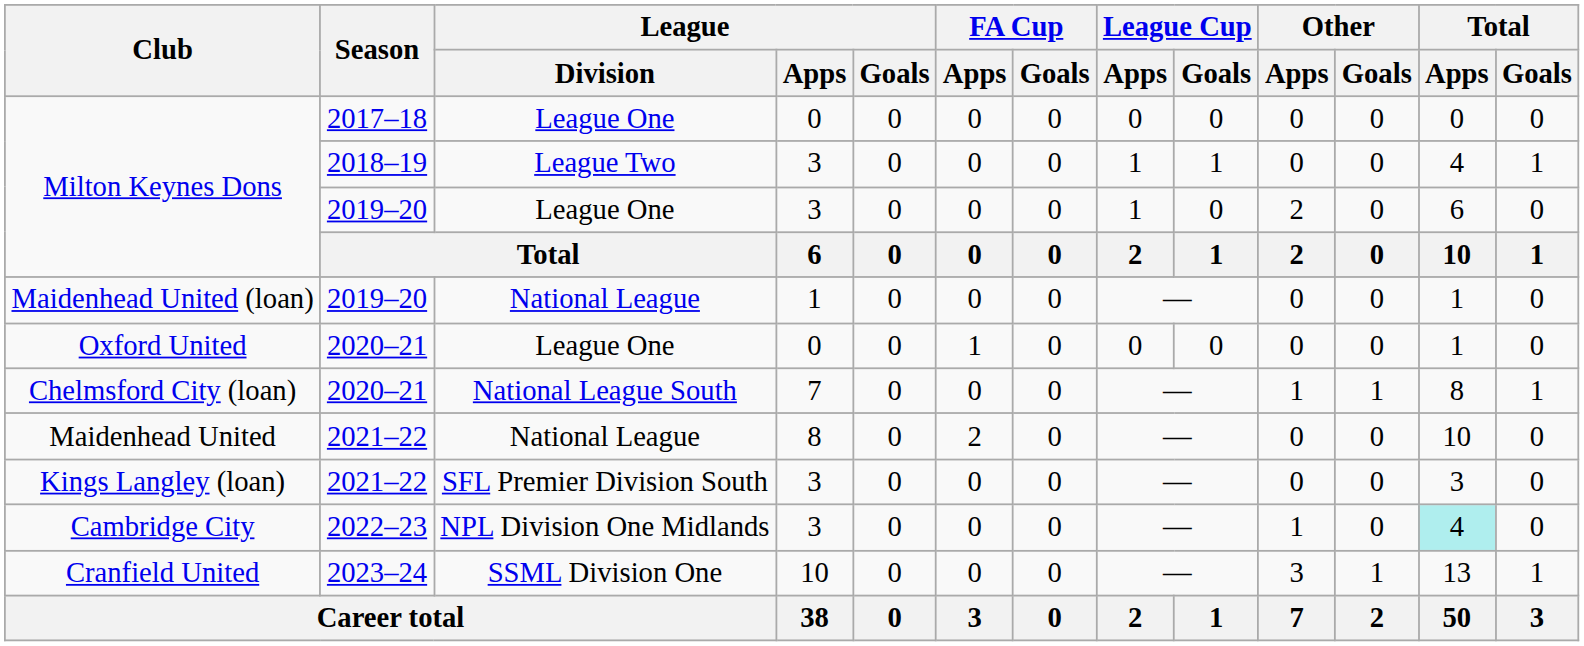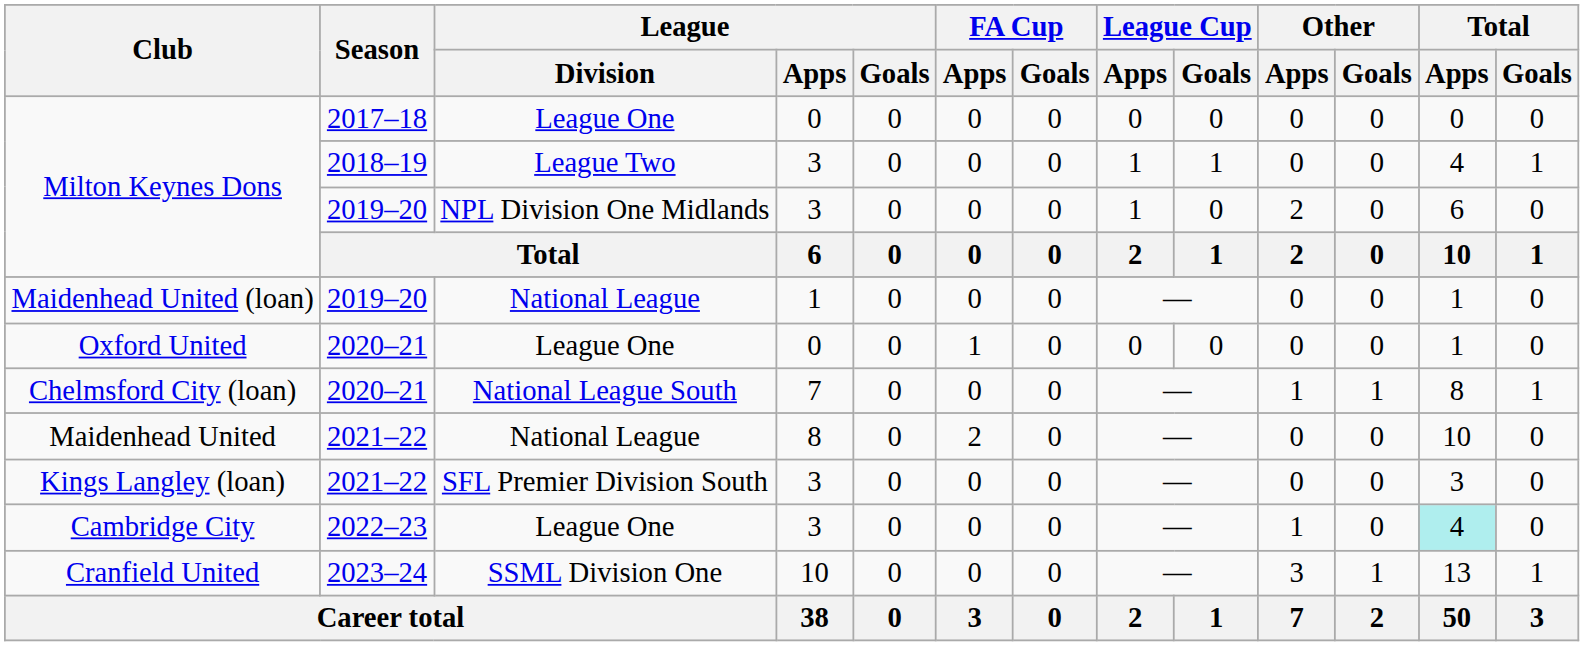 <table class="wikitable" style="text-align: center;">
 <tr>
 <th rowspan="2">Club</th>
 <th rowspan="2">Season</th>
 <th colspan="3">League</th>
 <th colspan="2"><a href='#'>FA Cup</a></th>
 <th colspan="2"><a href='#'>League Cup</a></th>
 <th colspan="2">Other</th>
 <th colspan="2">Total</th>
 </tr>
 <tr>
 <th>Division</th>
 <th>Apps</th>
 <th>Goals</th>
 <th>Apps</th>
 <th>Goals</th>
 <th>Apps</th>
 <th>Goals</th>
 <th>Apps</th>
 <th>Goals</th>
 <th>Apps</th>
 <th>Goals</th>
 </tr>
 <tr>
 <td rowspan="4" valign="center"><a href='#'>Milton Keynes Dons</a></td>
 <td><a href='#'>2017–18</a></td>
 <td><a href='#'>League One</a></td>
 <td>0</td>
 <td>0</td>
 <td>0</td>
 <td>0</td>
 <td>0</td>
 <td>0</td>
 <td>0</td>
 <td>0</td>
 <td>0</td>
 <td>0</td>
 </tr>
 <tr>
 <td><a href='#'>2018–19</a></td>
 <td><a href='#'>League Two</a></td>
 <td>3</td>
 <td>0</td>
 <td>0</td>
 <td>0</td>
 <td>1</td>
 <td>1</td>
 <td>0</td>
 <td>0</td>
 <td>4</td>
 <td>1</td>
 </tr>
 <tr>
 <td><a href='#'>2019–20</a></td>
-<td>League One</td>
+<td><a href='#'>NPL</a> Division One Midlands</td>
 <td>3</td>
 <td>0</td>
 <td>0</td>
 <td>0</td>
 <td>1</td>
 <td>0</td>
 <td>2</td>
 <td>0</td>
 <td>6</td>
 <td>0</td>
 </tr>
 <tr>
 <th colspan="2">Total</th>
 <th>6</th>
 <th>0</th>
 <th>0</th>
 <th>0</th>
 <th>2</th>
 <th>1</th>
 <th>2</th>
 <th>0</th>
 <th>10</th>
 <th>1</th>
 </tr>
 <tr>
 <td rowspan="1" valign="center"><a href='#'>Maidenhead United</a> (loan)</td>
 <td><a href='#'>2019–20</a></td>
 <td><a href='#'>National League</a></td>
 <td>1</td>
 <td>0</td>
 <td>0</td>
 <td>0</td>
 <td colspan="2">—</td>
 <td>0</td>
 <td>0</td>
 <td>1</td>
 <td>0</td>
 </tr>
 <tr>
 <td><a href='#'>Oxford United</a></td>
 <td><a href='#'>2020–21</a></td>
 <td>League One</td>
 <td>0</td>
 <td>0</td>
 <td>1</td>
 <td>0</td>
 <td>0</td>
 <td>0</td>
 <td>0</td>
 <td>0</td>
 <td>1</td>
 <td>0</td>
 </tr>
 <tr>
 <td><a href='#'>Chelmsford City</a> (loan)</td>
 <td><a href='#'>2020–21</a></td>
 <td><a href='#'>National League South</a></td>
 <td>7</td>
 <td>0</td>
 <td>0</td>
 <td>0</td>
 <td colspan="2">—</td>
 <td>1</td>
 <td>1</td>
 <td>8</td>
 <td>1</td>
 </tr>
 <tr>
 <td rowspan="1" valign="center">Maidenhead United</td>
 <td><a href='#'>2021–22</a></td>
 <td>National League</td>
 <td>8</td>
 <td>0</td>
 <td>2</td>
 <td>0</td>
 <td colspan="2">—</td>
 <td>0</td>
 <td>0</td>
 <td>10</td>
 <td>0</td>
 </tr>
 <tr>
 <td rowspan="1" valign="center"><a href='#'>Kings Langley</a> (loan)</td>
 <td><a href='#'>2021–22</a></td>
 <td><a href='#'>SFL</a> Premier Division South</td>
 <td>3</td>
 <td>0</td>
 <td>0</td>
 <td>0</td>
 <td colspan="2">—</td>
 <td>0</td>
 <td>0</td>
 <td>3</td>
 <td>0</td>
 </tr>
 <tr>
 <td rowspan="1" valign="center"><a href='#'>Cambridge City</a></td>
 <td><a href='#'>2022–23</a></td>
-<td><a href='#'>NPL</a> Division One Midlands</td>
+<td>League One</td>
 <td>3</td>
 <td>0</td>
 <td>0</td>
 <td>0</td>
 <td colspan="2">—</td>
 <td>1</td>
 <td>0</td>
 <td style="background: paleturquoise;">4</td>
 <td>0</td>
 </tr>
 <tr>
 <td rowspan="1" valign="center"><a href='#'>Cranfield United</a></td>
 <td><a href='#'>2023–24</a></td>
 <td><a href='#'>SSML</a> Division One</td>
 <td>10</td>
 <td>0</td>
 <td>0</td>
 <td>0</td>
 <td colspan="2">—</td>
 <td>3</td>
 <td>1</td>
 <td>13</td>
 <td>1</td>
 </tr>
 <tr>
 <th colspan="3">Career total</th>
 <th>38</th>
 <th>0</th>
 <th>3</th>
 <th>0</th>
 <th>2</th>
 <th>1</th>
 <th>7</th>
 <th>2</th>
 <th>50</th>
 <th>3</th>
 </tr>
 </table>
